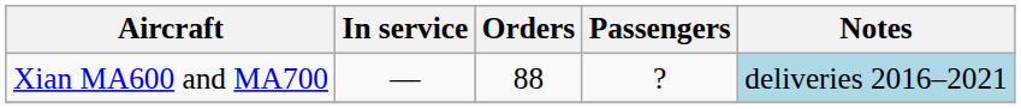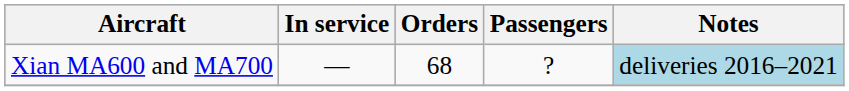 <table class="wikitable" style="text-align:center; margin:0.5em auto">
 <tr>
 <th>Aircraft</th>
 <th>In service</th>
 <th>Orders</th>
 <th>Passengers</th>
 <th>Notes</th>
 </tr>
 <tr>
 <td><a href='#'>Xian MA600</a> and <a href='#'>MA700</a></td>
 <td>—</td>
-<td>88</td>
+<td>68</td>
 <td>?</td>
 <td style="background: lightblue;">deliveries 2016–2021</td>
 </tr>
 <tr>
 </tr>
 </table>
